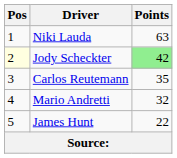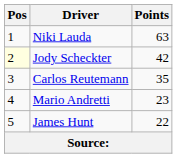 <table class="wikitable" style="font-size: 95%;">
 <tr>
 <th>Pos</th>
 <th>Driver</th>
 <th>Points</th>
 </tr>
 <tr>
 <td>1</td>
 <td> <a href='#'>Niki Lauda</a></td>
 <td style="text-align:right;">63</td>
 </tr>
 <tr>
 <td style="background: lightyellow;">2</td>
 <td> <a href='#'>Jody Scheckter</a></td>
-<td style="background: lightgreen; text-align:right;">42</td>
+<td style="text-align:right;">42</td>
 </tr>
 <tr>
 <td>3</td>
 <td> <a href='#'>Carlos Reutemann</a></td>
 <td style="text-align:right;">35</td>
 </tr>
 <tr>
 <td>4</td>
 <td> <a href='#'>Mario Andretti</a></td>
-<td style="text-align:right;">32</td>
+<td style="text-align:right;">23</td>
 </tr>
 <tr>
 <td>5</td>
 <td> <a href='#'>James Hunt</a></td>
 <td style="text-align:right;">22</td>
 </tr>
 <tr>
 <th colspan=4>Source: </th>
 </tr>
 </table>
